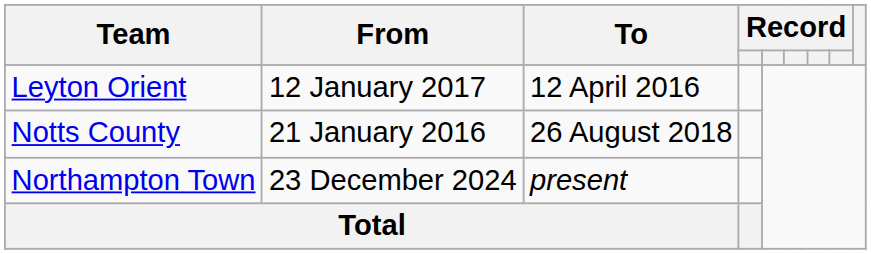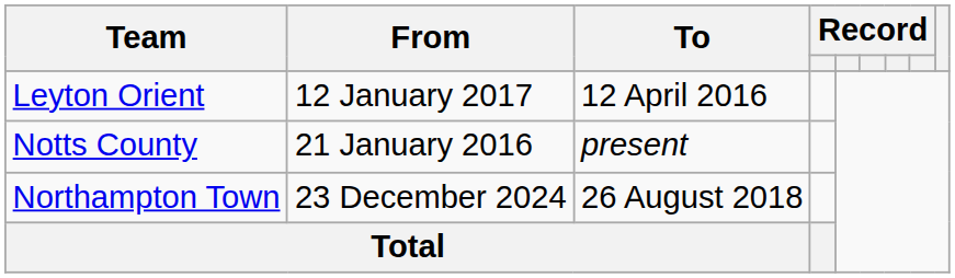 <table class=wikitable style="text-align: center">
 <tr>
 <th rowspan=2>Team</th>
 <th rowspan=2>From</th>
 <th rowspan=2>To</th>
 <th colspan=5>Record</th>
 <th rowspan=2></th>
 </tr>
 <tr>
 <th></th>
 <th></th>
 <th></th>
 <th></th>
 <th></th>
 </tr>
 <tr>
 <td align=left><a href='#'>Leyton Orient</a></td>
 <td align=left>12 January 2017</td>
 <td align=left>12 April 2016<br></td>
 <td></td>
 </tr>
 <tr>
 <td align=left><a href='#'>Notts County</a></td>
 <td align=left>21 January 2016</td>
-<td align=left>26 August 2018<br></td>
+<td align=left><em>present</em><br></td>
 <td></td>
 </tr>
 <tr>
 <td align=left><a href='#'>Northampton Town</a></td>
 <td align=left>23 December 2024</td>
-<td align=left><em>present</em><br></td>
+<td align=left>26 August 2018<br></td>
 <td></td>
 </tr>
 <tr>
 <th colspan=3>Total<br></th>
 <th></th>
 </tr>
 </table>
